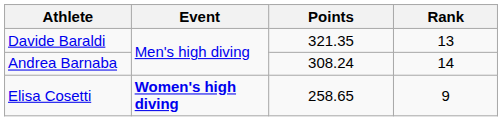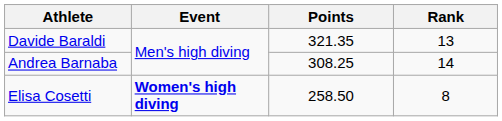 <table class="wikitable" style="font-size:90%; width:30%;">
 <tr>
 <th width=115>Athlete</th>
 <th width=125>Event</th>
 <th>Points</th>
 <th>Rank</th>
 </tr>
 <tr align=center>
 <td align=left><a href='#'>Davide Baraldi</a></td>
 <td align=left rowspan=2><a href='#'>Men's high diving</a></td>
 <td>321.35</td>
 <td>13</td>
 </tr>
 <tr align=center>
 <td align=left><a href='#'>Andrea Barnaba</a></td>
-<td>308.24</td>
+<td>308.25</td>
 <td>14</td>
 </tr>
 <tr align=center>
 <td align=left><a href='#'>Elisa Cosetti</a></td>
 <td align=left><strong><a href='#'>Women's high diving</a></strong></td>
-<td>258.65</td>
-<td>9</td>
+<td>258.50</td>
+<td>8</td>
 </tr>
 </table>
